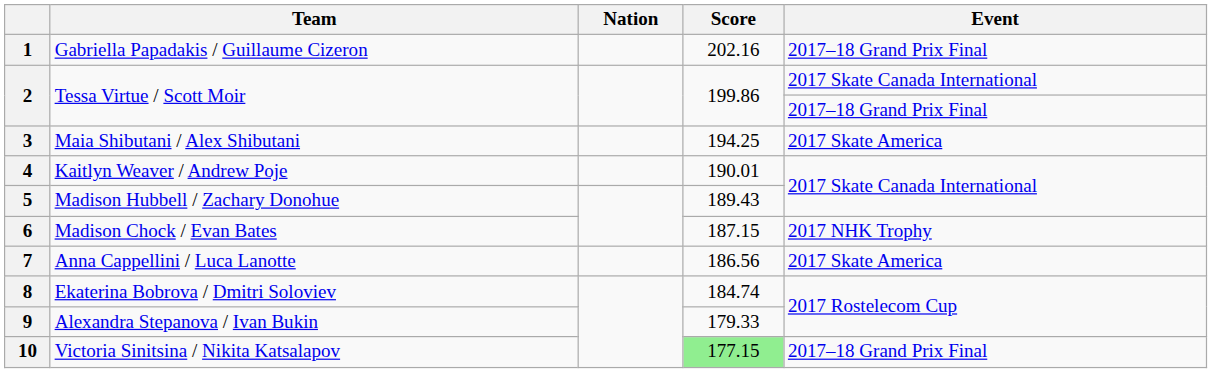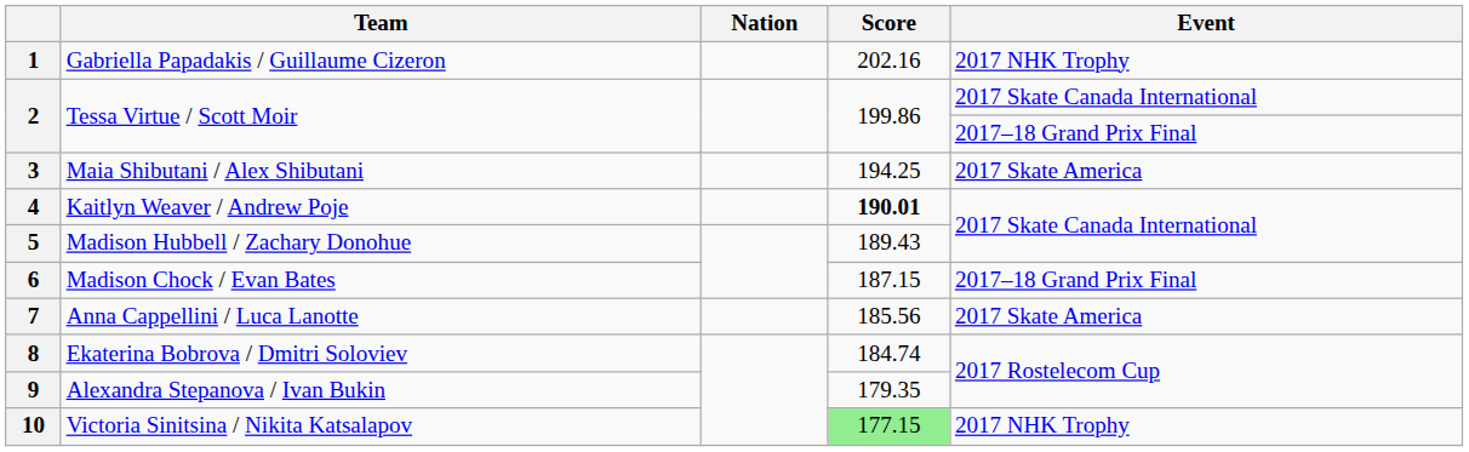 <table class="wikitable sortable" style="text-align:left; width:80%">
 <tr>
 <th scope="col"></th>
 <th scope="col">Team</th>
 <th scope="col">Nation</th>
 <th scope="col">Score</th>
 <th scope="col">Event</th>
 </tr>
 <tr>
 <th scope="row">1</th>
 <td><a href='#'>Gabriella Papadakis</a> / <a href='#'>Guillaume Cizeron</a></td>
 <td></td>
 <td style="text-align:center;">202.16</td>
-<td><a href='#'>2017–18 Grand Prix Final</a></td>
+<td><a href='#'>2017 NHK Trophy</a></td>
 </tr>
 <tr>
 <th scope="row" rowspan="2">2</th>
 <td rowspan="2"><a href='#'>Tessa Virtue</a> / <a href='#'>Scott Moir</a></td>
 <td rowspan="2"></td>
 <td rowspan="2" style="text-align:center;">199.86</td>
 <td><a href='#'>2017 Skate Canada International</a></td>
 </tr>
 <tr>
 <td><a href='#'>2017–18 Grand Prix Final</a></td>
 </tr>
 <tr>
 <th scope="row">3</th>
 <td><a href='#'>Maia Shibutani</a> / <a href='#'>Alex Shibutani</a></td>
 <td></td>
 <td style="text-align:center;">194.25</td>
 <td><a href='#'>2017 Skate America</a></td>
 </tr>
 <tr>
 <th scope="row">4</th>
 <td><a href='#'>Kaitlyn Weaver</a> / <a href='#'>Andrew Poje</a></td>
 <td></td>
-<td style="text-align:center;">190.01</td>
+<td style="text-align:center;"><strong>190.01</strong></td>
 <td rowspan="2"><a href='#'>2017 Skate Canada International</a></td>
 </tr>
 <tr>
 <th scope="row">5</th>
 <td><a href='#'>Madison Hubbell</a> / <a href='#'>Zachary Donohue</a></td>
 <td rowspan="2"></td>
 <td style="text-align:center;">189.43</td>
 </tr>
 <tr>
 <th scope="row">6</th>
 <td><a href='#'>Madison Chock</a> / <a href='#'>Evan Bates</a></td>
 <td style="text-align:center;">187.15</td>
-<td><a href='#'>2017 NHK Trophy</a></td>
+<td><a href='#'>2017–18 Grand Prix Final</a></td>
 </tr>
 <tr>
 <th scope="row">7</th>
 <td><a href='#'>Anna Cappellini</a> / <a href='#'>Luca Lanotte</a></td>
 <td></td>
-<td style="text-align:center;">186.56</td>
+<td style="text-align:center;">185.56</td>
 <td><a href='#'>2017 Skate America</a></td>
 </tr>
 <tr>
 <th scope="row">8</th>
 <td><a href='#'>Ekaterina Bobrova</a> / <a href='#'>Dmitri Soloviev</a></td>
 <td rowspan="3"></td>
 <td style="text-align:center;">184.74</td>
 <td rowspan="2"><a href='#'>2017 Rostelecom Cup</a></td>
 </tr>
 <tr>
 <th scope="row">9</th>
 <td><a href='#'>Alexandra Stepanova</a> / <a href='#'>Ivan Bukin</a></td>
-<td style="text-align:center;">179.33</td>
+<td style="text-align:center;">179.35</td>
 </tr>
 <tr>
 <th scope="row">10</th>
 <td><a href='#'>Victoria Sinitsina</a> / <a href='#'>Nikita Katsalapov</a></td>
 <td style="background: lightgreen; text-align:center;">177.15</td>
-<td><a href='#'>2017–18 Grand Prix Final</a></td>
+<td><a href='#'>2017 NHK Trophy</a></td>
 </tr>
 </table>
